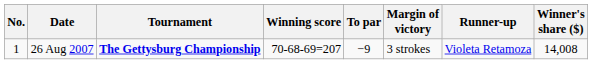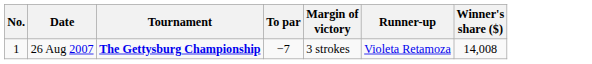 <table class="wikitable" style="font-size:95%;">
 <tr>
 <th>No.</th>
 <th>Date</th>
 <th>Tournament</th>
-<th>Winning score</th>
 <th>To par</th>
 <th>Margin of<br>victory</th>
 <th>Runner-up</th>
 <th>Winner's<br>share ($)</th>
 </tr>
 <tr>
 <td align=center>1</td>
 <td align=right>26 Aug <a href='#'>2007</a></td>
 <td><strong><a href='#'>The Gettysburg Championship</a></strong></td>
-<td align=right>70-68-69=207</td>
-<td align=center>−9</td>
+<td align=center>−7</td>
 <td>3 strokes</td>
 <td> <a href='#'>Violeta Retamoza</a></td>
 <td align=center>14,008</td>
 </tr>
 </table>
